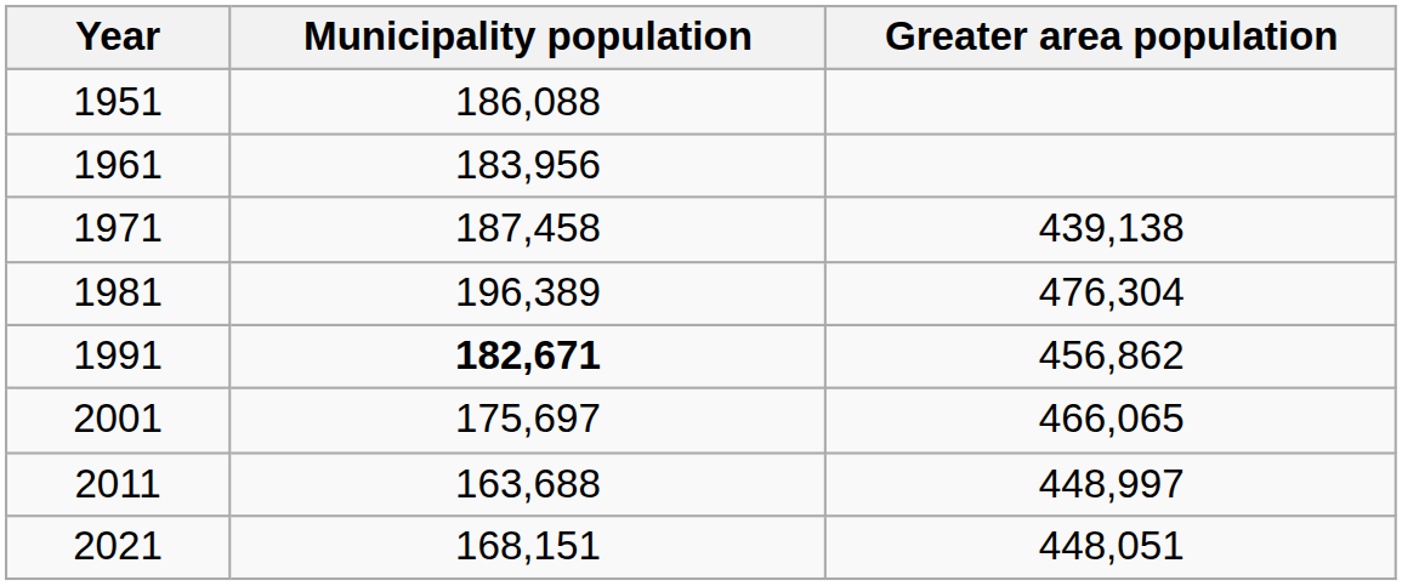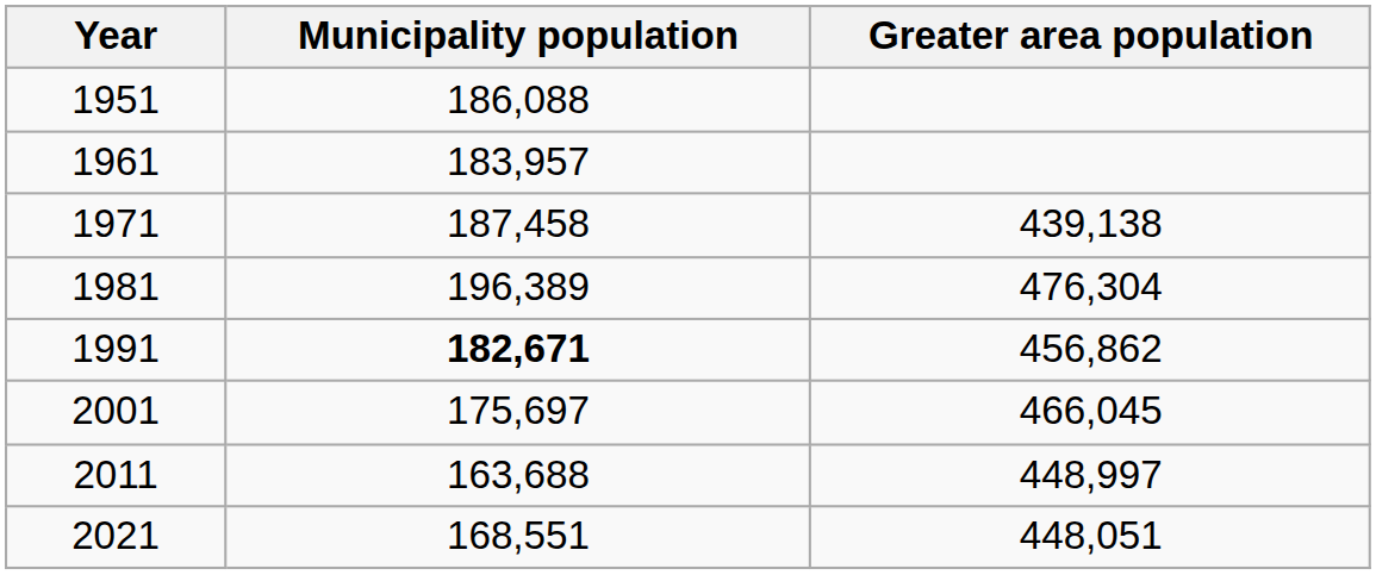 <table class="wikitable" style="text-align:center; width:35%;">
 <tr>
 <th width=5%>Year</th>
 <th width=15%>Municipality population</th>
 <th width=15%>Greater area population</th>
 </tr>
 <tr>
 <td>1951</td>
 <td>186,088</td>
 <td></td>
 </tr>
 <tr>
 <td>1961</td>
-<td>183,956</td>
+<td>183,957</td>
 <td></td>
 </tr>
 <tr>
 <td>1971</td>
 <td>187,458</td>
 <td>439,138</td>
 </tr>
 <tr>
 <td>1981</td>
 <td>196,389</td>
 <td>476,304</td>
 </tr>
 <tr>
 <td>1991</td>
 <td><strong>182,671</strong></td>
 <td>456,862</td>
 </tr>
 <tr>
 <td>2001</td>
 <td>175,697</td>
-<td>466,065</td>
+<td>466,045</td>
 </tr>
 <tr>
 <td>2011</td>
 <td>163,688</td>
 <td>448,997</td>
 </tr>
 <tr>
 <td>2021</td>
-<td>168,151</td>
+<td>168,551</td>
 <td>448,051</td>
 </tr>
 </table>
